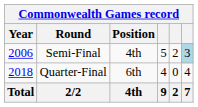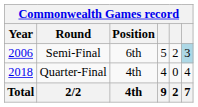 <table class="wikitable" style="text-align: center;">
 <tr>
 <th colspan=10><a href='#'>Commonwealth Games record</a></th>
 </tr>
 <tr>
 <th>Year</th>
 <th>Round</th>
 <th>Position</th>
 <th></th>
 <th></th>
 <th></th>
 </tr>
 <tr>
 <td> <a href='#'>2006</a></td>
 <td>Semi-Final</td>
-<td>4th</td>
+<td>6th</td>
 <td>5</td>
 <td>2</td>
 <td style="background: lightblue;">3</td>
 </tr>
 <tr>
 <td> <a href='#'> 2018</a></td>
 <td>Quarter-Final</td>
-<td>6th</td>
+<td>4th</td>
 <td>4</td>
 <td>0</td>
 <td>4</td>
 </tr>
 <tr>
 <th>Total</th>
 <th>2/2</th>
 <th>4th</th>
 <th>9</th>
 <th>2</th>
 <th>7</th>
 </tr>
 </table>
